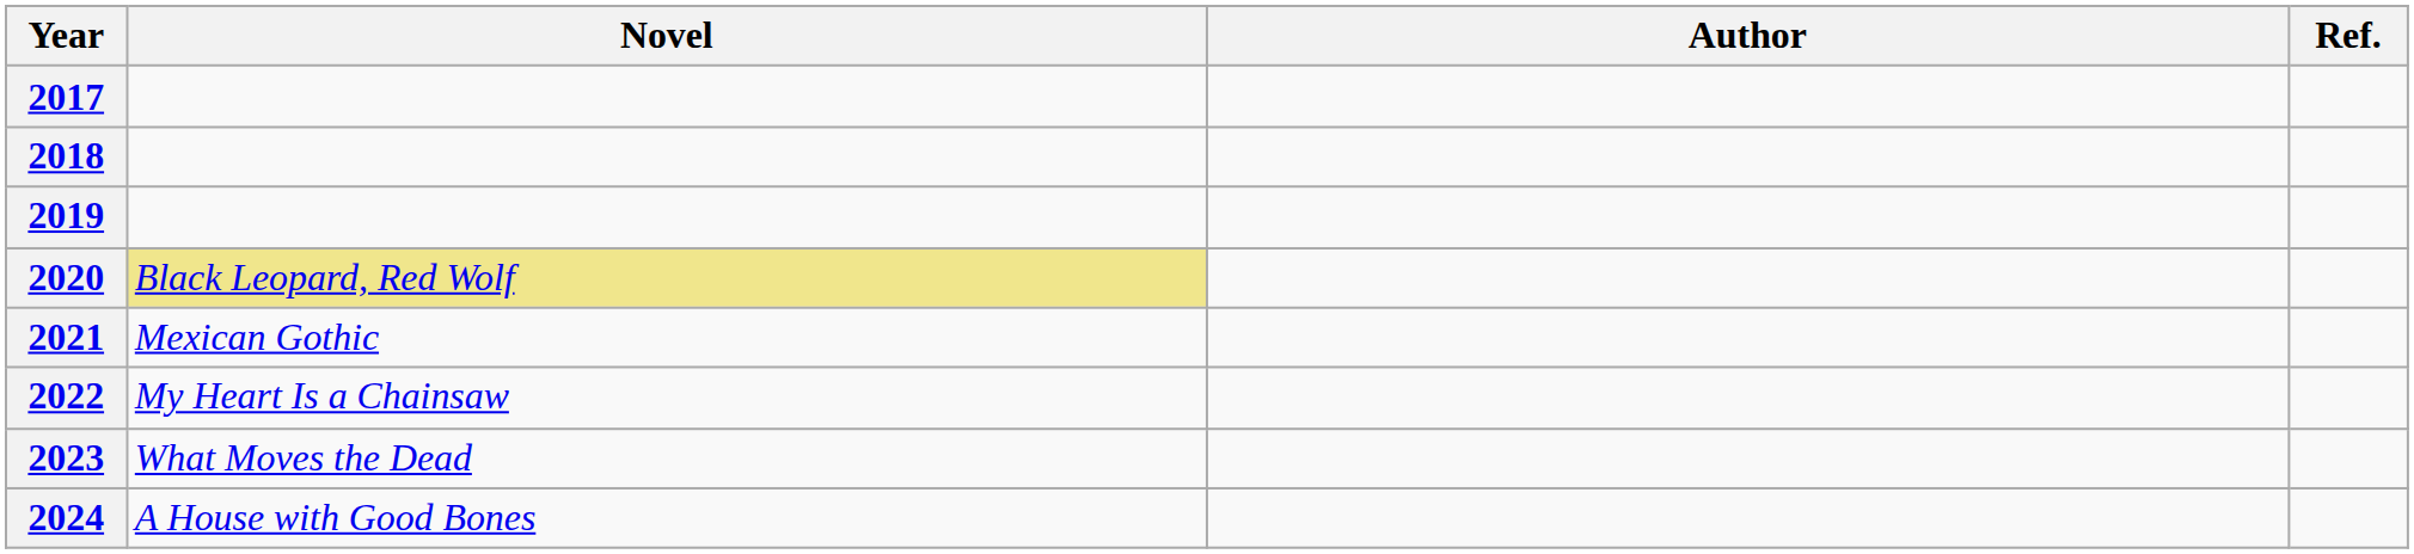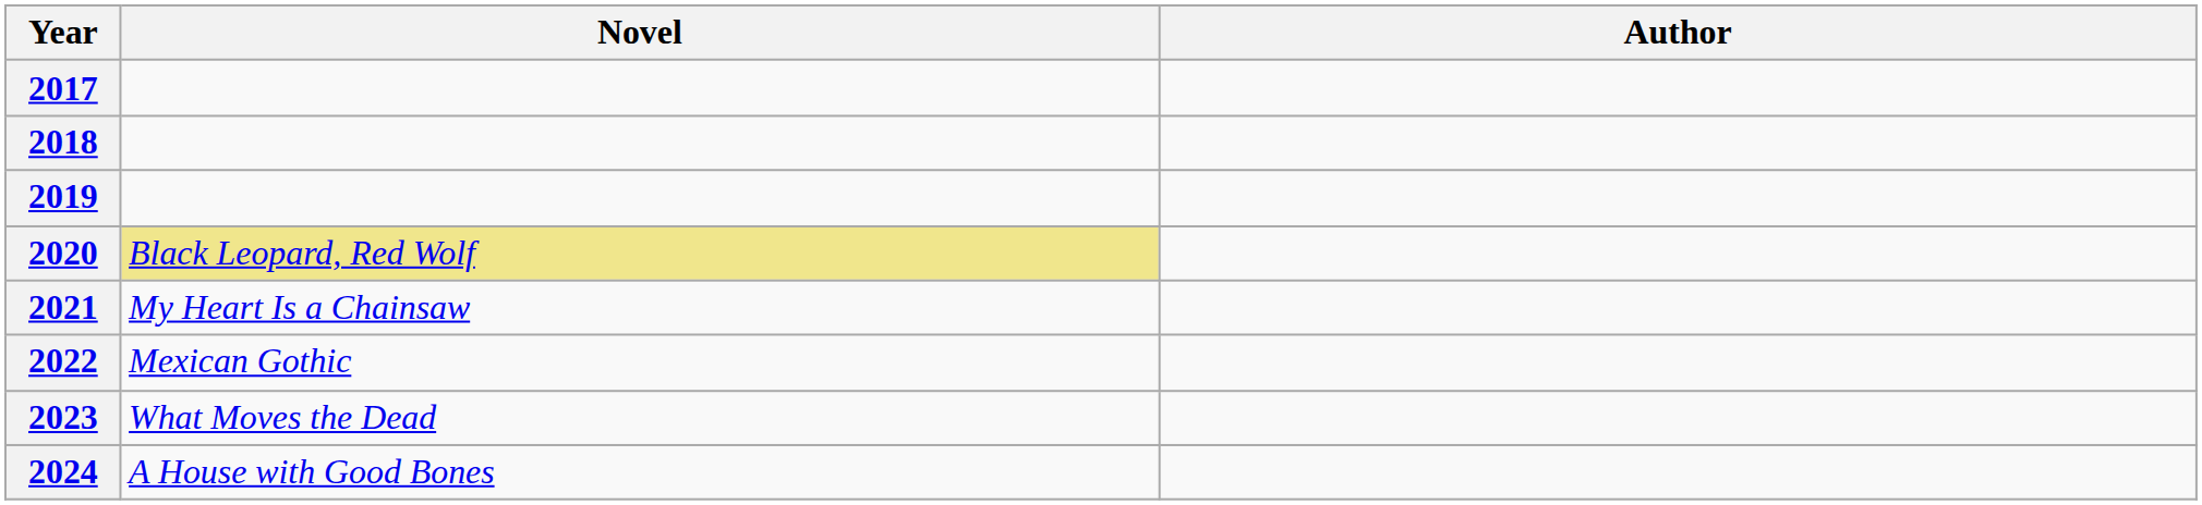 <table class="wikitable sortable mw-collapsible" style="width:80%">
 <tr>
 <th scope="col" width="5%">Year</th>
 <th scope="col" width="45%">Novel</th>
 <th scope="col" width="45%">Author</th>
-<th scope="col" width="10%">Ref.</th>
 </tr>
 <tr>
 <th><a href='#'>2017</a></th>
-<td></td>
 <td></td>
 <td></td>
 </tr>
 <tr>
 <th><a href='#'>2018</a></th>
 <td></td>
 <td></td>
-<td></td>
 </tr>
 <tr>
 <th><a href='#'>2019</a></th>
-<td></td>
 <td></td>
 <td></td>
 </tr>
 <tr>
 <th><a href='#'>2020</a></th>
 <td style="background: khaki;"><em><a href='#'>Black Leopard, Red Wolf</a></em></td>
 <td></td>
-<td></td>
 </tr>
 <tr>
 <th><a href='#'>2021</a></th>
-<td><em><a href='#'>Mexican Gothic</a></em></td>
-<td></td>
+<td><em><a href='#'>My Heart Is a Chainsaw</a></em></td>
 <td></td>
 </tr>
 <tr>
 <th><a href='#'>2022</a></th>
-<td><em><a href='#'>My Heart Is a Chainsaw</a></em></td>
-<td></td>
+<td><em><a href='#'>Mexican Gothic</a></em></td>
 <td></td>
 </tr>
 <tr>
 <th><a href='#'>2023</a></th>
 <td><em><a href='#'>What Moves the Dead</a></em></td>
 <td></td>
-<td></td>
 </tr>
 <tr>
 <th><a href='#'>2024</a></th>
 <td><em><a href='#'>A House with Good Bones</a></em></td>
 <td></td>
-<td></td>
 </tr>
 </table>
